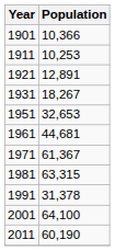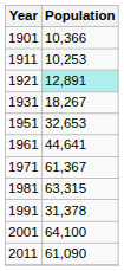 <table class="wikitable">
 <tr>
 <th>Year</th>
 <th>Population</th>
 </tr>
 <tr>
 <td>1901</td>
 <td>10,366</td>
 </tr>
 <tr>
 <td>1911</td>
 <td>10,253</td>
 </tr>
 <tr>
 <td>1921</td>
-<td>12,891</td>
+<td style="background: paleturquoise;">12,891</td>
 </tr>
 <tr>
 <td>1931</td>
 <td>18,267</td>
 </tr>
 <tr>
 <td>1951</td>
 <td>32,653</td>
 </tr>
 <tr>
 <td>1961</td>
-<td>44,681</td>
+<td>44,641</td>
 </tr>
 <tr>
 <td>1971</td>
 <td>61,367</td>
 </tr>
 <tr>
 <td>1981</td>
 <td>63,315</td>
 </tr>
 <tr>
 <td>1991</td>
 <td>31,378</td>
 </tr>
 <tr>
 <td>2001</td>
 <td>64,100</td>
 </tr>
 <tr>
 <td>2011</td>
-<td>60,190</td>
+<td>61,090</td>
 </tr>
 <tr>
 </tr>
 </table>
